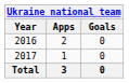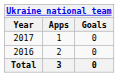 <table class="wikitable" style="text-align:center">
 <tr>
 <th colspan=3><a href='#'>Ukraine national team</a></th>
 </tr>
 <tr>
 <th>Year</th>
 <th>Apps</th>
 <th>Goals</th>
 </tr>
 <tr>
-<td>2016</td>
-<td>2</td>
+<td>2017</td>
+<td>1</td>
 <td>0</td>
 </tr>
 <tr>
-<td>2017</td>
-<td>1</td>
+<td>2016</td>
+<td>2</td>
 <td>0</td>
 </tr>
 <tr>
 <th>Total</th>
 <th>3</th>
 <th>0</th>
 </tr>
 </table>
